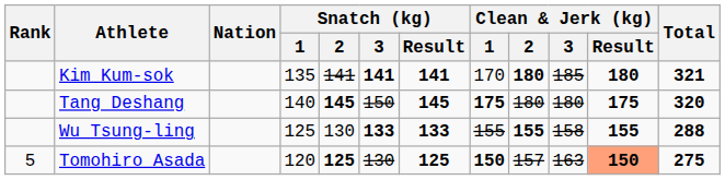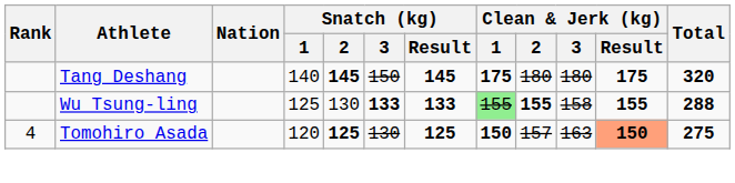 <table class="wikitable sortable" style="text-align:center;">
 <tr>
 <th rowspan=2>Rank</th>
 <th rowspan=2>Athlete</th>
 <th rowspan=2>Nation</th>
 <th colspan=4>Snatch (kg)</th>
 <th colspan=4>Clean & Jerk (kg)</th>
 <th rowspan=2>Total</th>
 </tr>
 <tr>
 <th>1</th>
 <th>2</th>
 <th>3</th>
 <th>Result</th>
 <th>1</th>
 <th>2</th>
 <th>3</th>
 <th>Result</th>
-</tr>
-<tr>
-<td></td>
-<td align=left><a href='#'>Kim Kum-sok</a></td>
-<td align=left></td>
-<td>135</td>
-<td><s>141</s></td>
-<td><strong>141</strong></td>
-<td><strong>141</strong></td>
-<td>170</td>
-<td><strong>180</strong></td>
-<td><s>185</s></td>
-<td><strong>180</strong></td>
-<td><strong>321</strong></td>
 </tr>
 <tr>
 <td></td>
 <td align=left><a href='#'>Tang Deshang</a></td>
 <td align=left></td>
 <td>140</td>
 <td><strong>145</strong></td>
 <td><s>150</s></td>
 <td><strong>145</strong></td>
 <td><strong>175</strong></td>
 <td><s>180</s></td>
 <td><s>180</s></td>
 <td><strong>175</strong></td>
 <td><strong>320</strong></td>
 </tr>
 <tr>
 <td></td>
 <td align=left><a href='#'>Wu Tsung-ling</a></td>
 <td align=left></td>
 <td>125</td>
 <td>130</td>
 <td><strong>133</strong></td>
 <td><strong>133</strong></td>
-<td><s>155</s></td>
+<td style="background: lightgreen;"><s>155</s></td>
 <td><strong>155</strong></td>
 <td><s>158</s></td>
 <td><strong>155</strong></td>
 <td><strong>288</strong></td>
 </tr>
 <tr>
-<td>5</td>
+<td>4</td>
 <td align=left><a href='#'>Tomohiro Asada</a></td>
 <td align=left></td>
 <td>120</td>
 <td><strong>125</strong></td>
 <td><s>130</s></td>
 <td><strong>125</strong></td>
 <td><strong>150</strong></td>
 <td><s>157</s></td>
 <td><s>163</s></td>
 <td style="background: lightsalmon;"><strong>150</strong></td>
 <td><strong>275</strong></td>
 </tr>
 </table>
